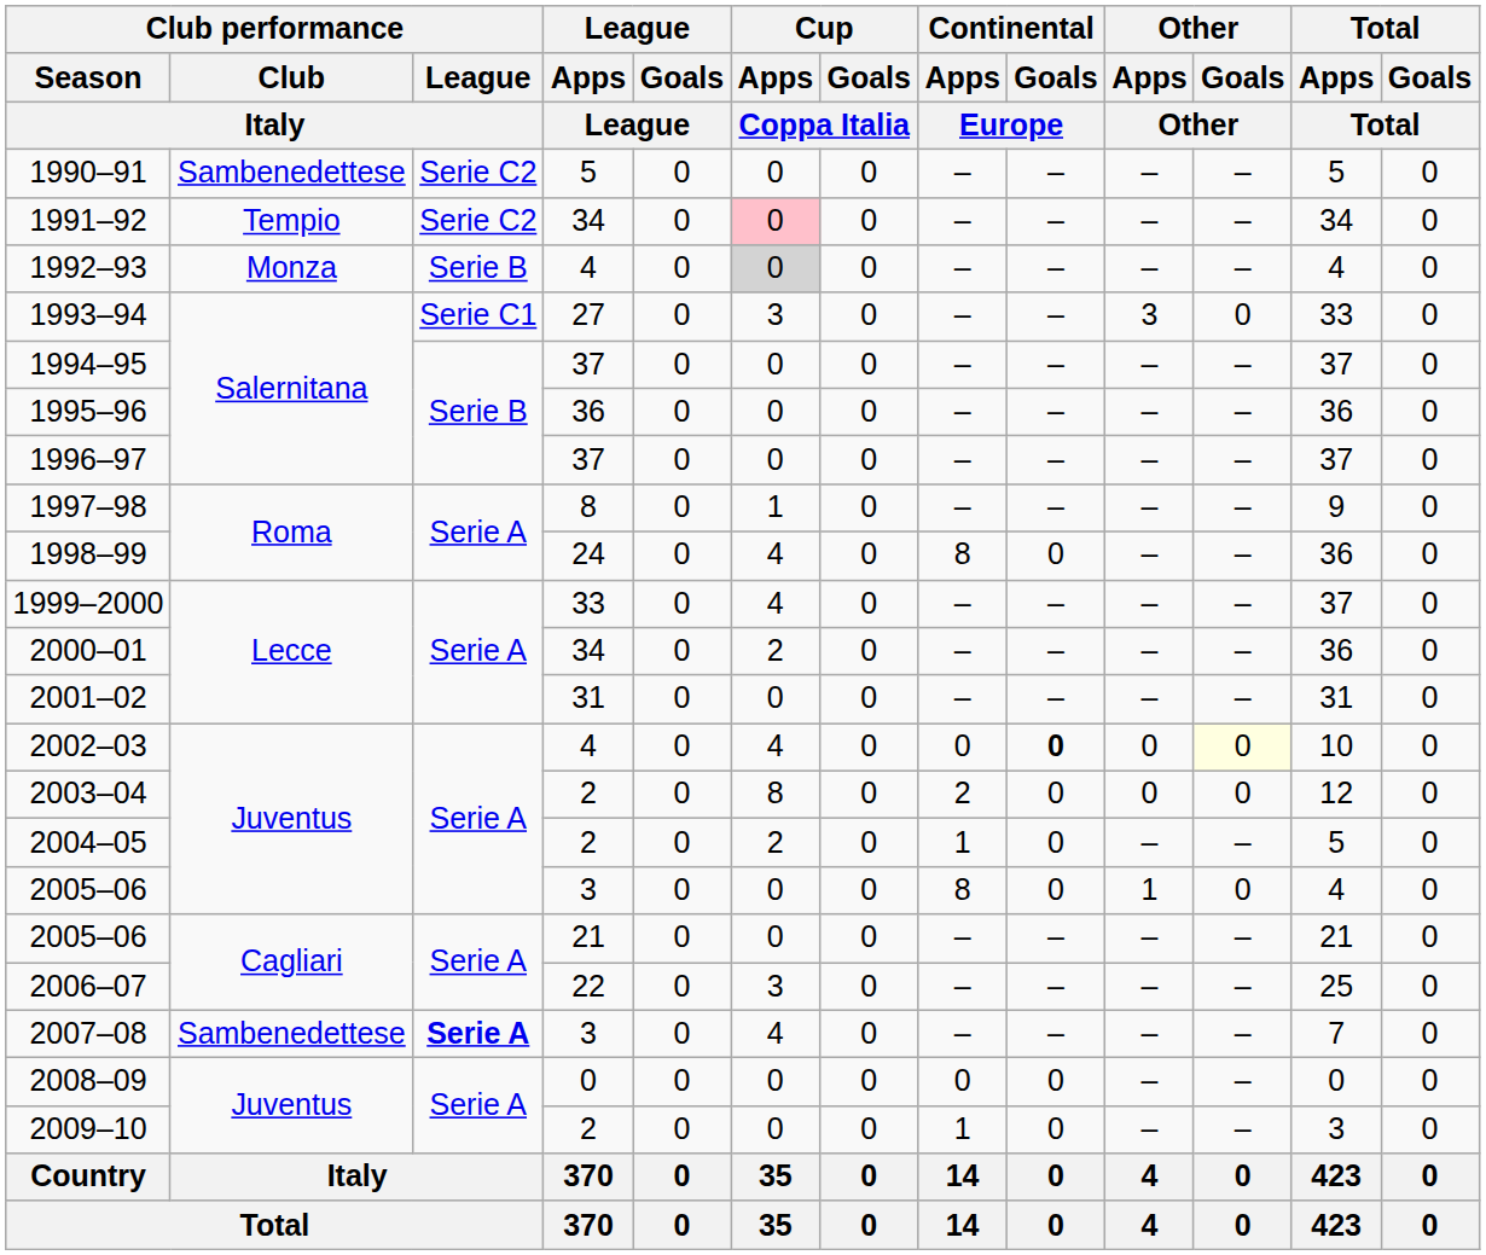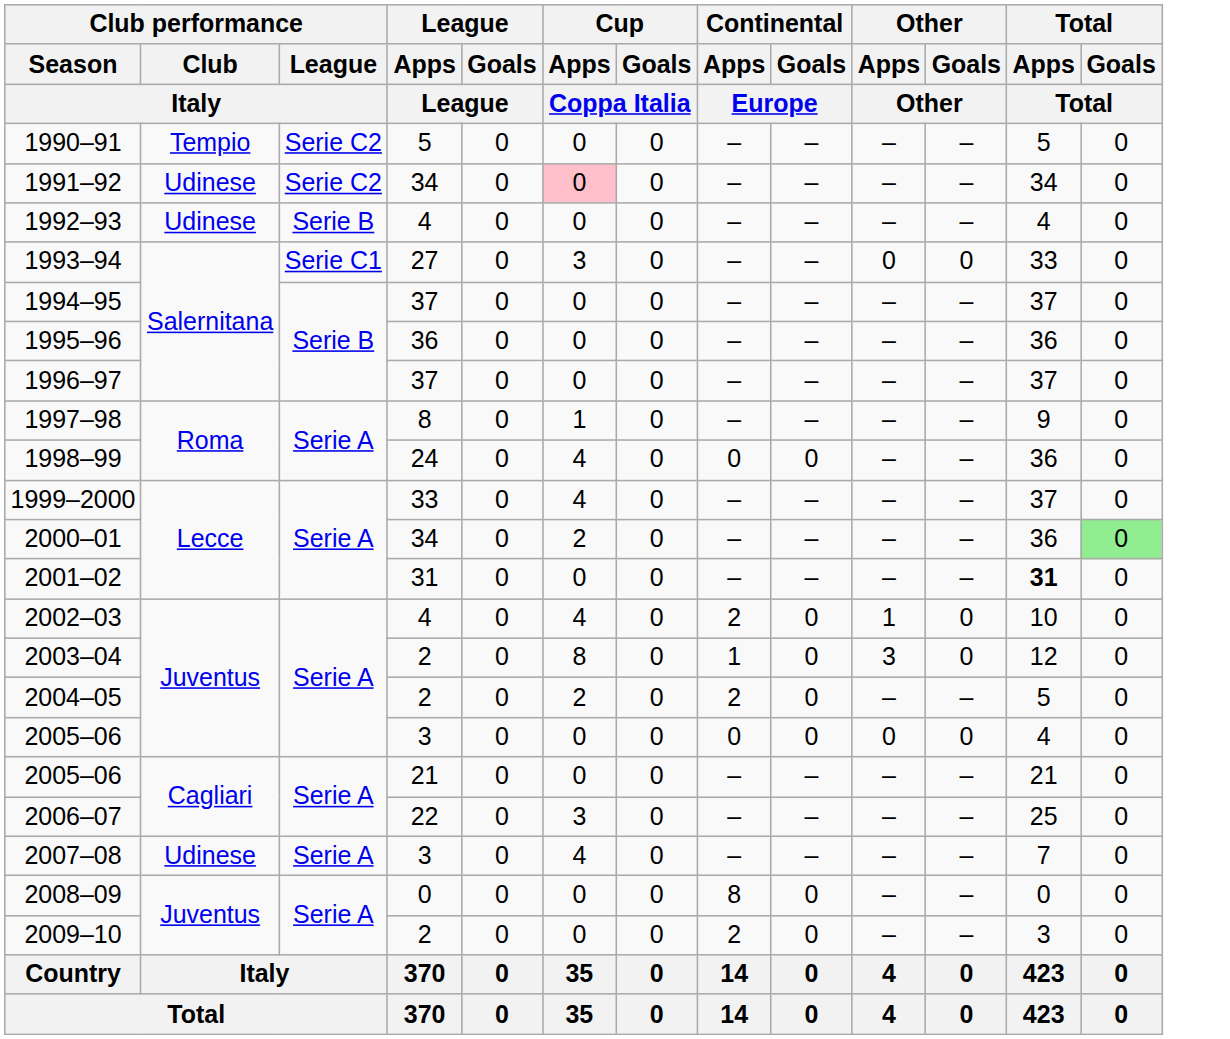 <table class="wikitable" style="text-align:center;">
 <tr>
 <th colspan=3>Club performance</th>
 <th colspan=2>League</th>
 <th colspan=2>Cup</th>
 <th colspan=2>Continental</th>
 <th colspan=2>Other</th>
 <th colspan=2>Total</th>
 </tr>
 <tr>
 <th>Season</th>
 <th>Club</th>
 <th>League</th>
 <th>Apps</th>
 <th>Goals</th>
 <th>Apps</th>
 <th>Goals</th>
 <th>Apps</th>
 <th>Goals</th>
 <th>Apps</th>
 <th>Goals</th>
 <th>Apps</th>
 <th>Goals</th>
 </tr>
 <tr>
 <th colspan=3>Italy</th>
 <th colspan=2>League</th>
 <th colspan=2><a href='#'>Coppa Italia</a></th>
 <th colspan=2><a href='#'>Europe</a></th>
 <th colspan=2>Other</th>
 <th colspan=2>Total</th>
 </tr>
 <tr>
 <td>1990–91</td>
-<td><a href='#'>Sambenedettese</a></td>
+<td><a href='#'>Tempio</a></td>
 <td><a href='#'>Serie C2</a></td>
 <td>5</td>
 <td>0</td>
 <td>0</td>
 <td>0</td>
 <td>–</td>
 <td>–</td>
 <td>–</td>
 <td>–</td>
 <td>5</td>
 <td>0</td>
 </tr>
 <tr>
 <td>1991–92</td>
-<td><a href='#'>Tempio</a></td>
+<td><a href='#'>Udinese</a></td>
 <td><a href='#'>Serie C2</a></td>
 <td>34</td>
 <td>0</td>
 <td style="background: pink;">0</td>
 <td>0</td>
 <td>–</td>
 <td>–</td>
 <td>–</td>
 <td>–</td>
 <td>34</td>
 <td>0</td>
 </tr>
 <tr>
 <td>1992–93</td>
-<td><a href='#'>Monza</a></td>
+<td><a href='#'>Udinese</a></td>
 <td><a href='#'>Serie B</a></td>
 <td>4</td>
 <td>0</td>
-<td style="background: lightgrey;">0</td>
+<td>0</td>
 <td>0</td>
 <td>–</td>
 <td>–</td>
 <td>–</td>
 <td>–</td>
 <td>4</td>
 <td>0</td>
 </tr>
 <tr>
 <td>1993–94</td>
 <td rowspan="4"><a href='#'>Salernitana</a></td>
 <td><a href='#'>Serie C1</a></td>
 <td>27</td>
 <td>0</td>
 <td>3</td>
 <td>0</td>
 <td>–</td>
 <td>–</td>
-<td>3</td>
+<td>0</td>
 <td>0</td>
 <td>33</td>
 <td>0</td>
 </tr>
 <tr>
 <td>1994–95</td>
 <td rowspan="3"><a href='#'>Serie B</a></td>
 <td>37</td>
 <td>0</td>
 <td>0</td>
 <td>0</td>
 <td>–</td>
 <td>–</td>
 <td>–</td>
 <td>–</td>
 <td>37</td>
 <td>0</td>
 </tr>
 <tr>
 <td>1995–96</td>
 <td>36</td>
 <td>0</td>
 <td>0</td>
 <td>0</td>
 <td>–</td>
 <td>–</td>
 <td>–</td>
 <td>–</td>
 <td>36</td>
 <td>0</td>
 </tr>
 <tr>
 <td>1996–97</td>
 <td>37</td>
 <td>0</td>
 <td>0</td>
 <td>0</td>
 <td>–</td>
 <td>–</td>
 <td>–</td>
 <td>–</td>
 <td>37</td>
 <td>0</td>
 </tr>
 <tr>
 <td>1997–98</td>
 <td rowspan="2"><a href='#'>Roma</a></td>
 <td rowspan="2"><a href='#'>Serie A</a></td>
 <td>8</td>
 <td>0</td>
 <td>1</td>
 <td>0</td>
 <td>–</td>
 <td>–</td>
 <td>–</td>
 <td>–</td>
 <td>9</td>
 <td>0</td>
 </tr>
 <tr>
 <td>1998–99</td>
 <td>24</td>
 <td>0</td>
 <td>4</td>
 <td>0</td>
-<td>8</td>
+<td>0</td>
 <td>0</td>
 <td>–</td>
 <td>–</td>
 <td>36</td>
 <td>0</td>
 </tr>
 <tr>
 <td>1999–2000</td>
 <td rowspan="3"><a href='#'>Lecce</a></td>
 <td rowspan="3"><a href='#'>Serie A</a></td>
 <td>33</td>
 <td>0</td>
 <td>4</td>
 <td>0</td>
 <td>–</td>
 <td>–</td>
 <td>–</td>
 <td>–</td>
 <td>37</td>
 <td>0</td>
 </tr>
 <tr>
 <td>2000–01</td>
 <td>34</td>
 <td>0</td>
 <td>2</td>
 <td>0</td>
 <td>–</td>
 <td>–</td>
 <td>–</td>
 <td>–</td>
 <td>36</td>
-<td>0</td>
+<td style="background: lightgreen;">0</td>
 </tr>
 <tr>
 <td>2001–02</td>
 <td>31</td>
 <td>0</td>
 <td>0</td>
 <td>0</td>
 <td>–</td>
 <td>–</td>
 <td>–</td>
 <td>–</td>
-<td>31</td>
+<td><strong>31</strong></td>
 <td>0</td>
 </tr>
 <tr>
 <td>2002–03</td>
 <td rowspan="4"><a href='#'>Juventus</a></td>
 <td rowspan="4"><a href='#'>Serie A</a></td>
 <td>4</td>
 <td>0</td>
 <td>4</td>
 <td>0</td>
+<td>2</td>
 <td>0</td>
-<td><strong>0</strong></td>
+<td>1</td>
 <td>0</td>
-<td style="background: lightyellow;">0</td>
 <td>10</td>
 <td>0</td>
 </tr>
 <tr>
 <td>2003–04</td>
 <td>2</td>
 <td>0</td>
 <td>8</td>
 <td>0</td>
-<td>2</td>
+<td>1</td>
 <td>0</td>
-<td>0</td>
+<td>3</td>
 <td>0</td>
 <td>12</td>
 <td>0</td>
 </tr>
 <tr>
 <td>2004–05</td>
 <td>2</td>
 <td>0</td>
 <td>2</td>
 <td>0</td>
-<td>1</td>
+<td>2</td>
 <td>0</td>
 <td>–</td>
 <td>–</td>
 <td>5</td>
 <td>0</td>
 </tr>
 <tr>
 <td>2005–06</td>
 <td>3</td>
 <td>0</td>
 <td>0</td>
 <td>0</td>
-<td>8</td>
 <td>0</td>
-<td>1</td>
+<td>0</td>
+<td>0</td>
 <td>0</td>
 <td>4</td>
 <td>0</td>
 </tr>
 <tr>
 <td>2005–06</td>
 <td rowspan="2"><a href='#'>Cagliari</a></td>
 <td rowspan="2"><a href='#'>Serie A</a></td>
 <td>21</td>
 <td>0</td>
 <td>0</td>
 <td>0</td>
 <td>–</td>
 <td>–</td>
 <td>–</td>
 <td>–</td>
 <td>21</td>
 <td>0</td>
 </tr>
 <tr>
 <td>2006–07</td>
 <td>22</td>
 <td>0</td>
 <td>3</td>
 <td>0</td>
 <td>–</td>
 <td>–</td>
 <td>–</td>
 <td>–</td>
 <td>25</td>
 <td>0</td>
 </tr>
 <tr>
 <td>2007–08</td>
-<td><a href='#'>Sambenedettese</a></td>
-<td><strong><a href='#'>Serie A</a></strong></td>
+<td><a href='#'>Udinese</a></td>
+<td><a href='#'>Serie A</a></td>
 <td>3</td>
 <td>0</td>
 <td>4</td>
 <td>0</td>
 <td>–</td>
 <td>–</td>
 <td>–</td>
 <td>–</td>
 <td>7</td>
 <td>0</td>
 </tr>
 <tr>
 <td>2008–09</td>
 <td rowspan="2"><a href='#'>Juventus</a></td>
 <td rowspan="2"><a href='#'>Serie A</a></td>
 <td>0</td>
 <td>0</td>
 <td>0</td>
 <td>0</td>
-<td>0</td>
+<td>8</td>
 <td>0</td>
 <td>–</td>
 <td>–</td>
 <td>0</td>
 <td>0</td>
 </tr>
 <tr>
 <td>2009–10</td>
 <td>2</td>
 <td>0</td>
 <td>0</td>
 <td>0</td>
-<td>1</td>
+<td>2</td>
 <td>0</td>
 <td>–</td>
 <td>–</td>
 <td>3</td>
 <td>0</td>
 </tr>
 <tr>
 <th rowspan=1>Country</th>
 <th colspan=2>Italy</th>
 <th>370</th>
 <th>0</th>
 <th>35</th>
 <th>0</th>
 <th>14</th>
 <th>0</th>
 <th>4</th>
 <th>0</th>
 <th>423</th>
 <th>0</th>
 </tr>
 <tr>
 <th colspan=3>Total</th>
 <th>370</th>
 <th>0</th>
 <th>35</th>
 <th>0</th>
 <th>14</th>
 <th>0</th>
 <th>4</th>
 <th>0</th>
 <th>423</th>
 <th>0</th>
 </tr>
 </table>
